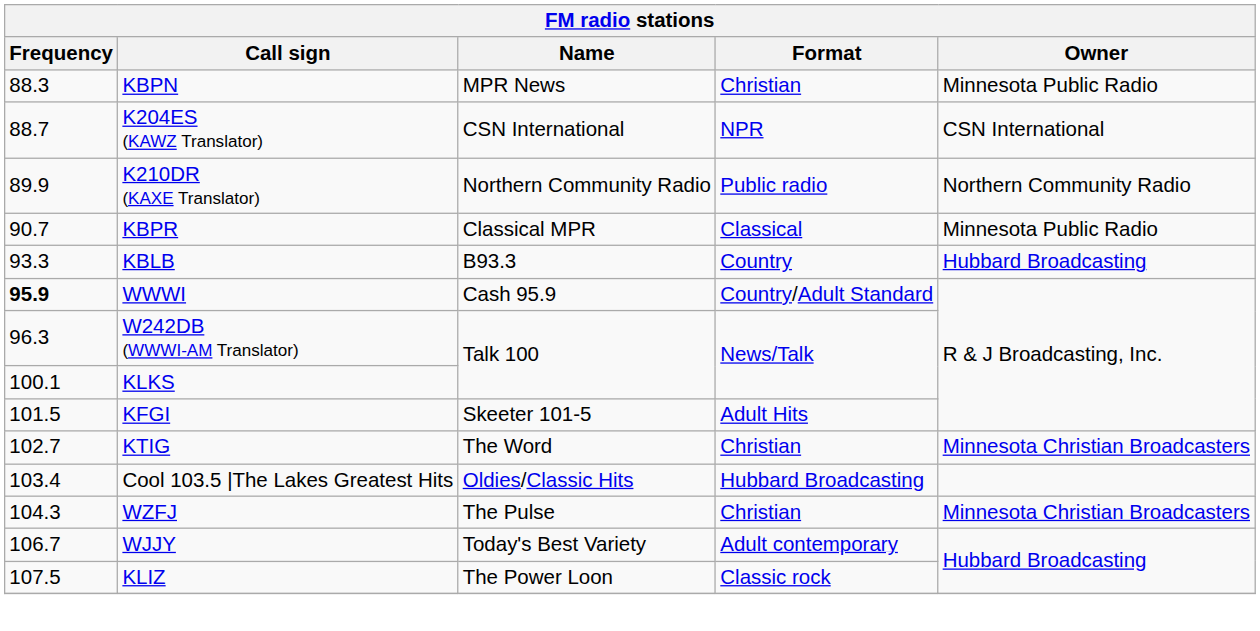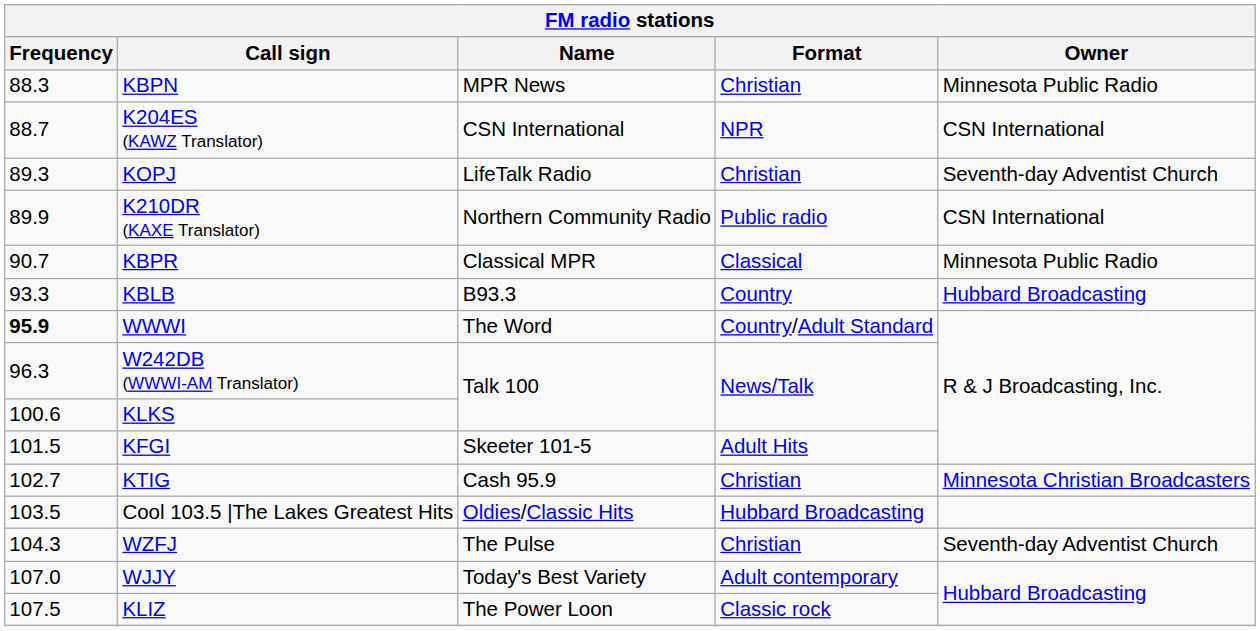 <table class="wikitable">
 <tr>
 <th align="center" colspan="5"><strong><a href='#'>FM radio</a> stations</strong></th>
 </tr>
 <tr>
 <th>Frequency</th>
 <th>Call sign</th>
 <th>Name</th>
 <th>Format</th>
 <th>Owner</th>
 </tr>
 <tr>
 <td>88.3</td>
 <td><a href='#'>KBPN</a></td>
 <td>MPR News</td>
 <td><a href='#'>Christian</a></td>
 <td>Minnesota Public Radio</td>
 </tr>
 <tr>
 <td>88.7</td>
 <td><a href='#'>K204ES</a><br><small>(<a href='#'>KAWZ</a> Translator)</small></td>
 <td>CSN International</td>
 <td><a href='#'>NPR</a></td>
 <td>CSN International</td>
 </tr>
 <tr>
+<td>89.3</td>
+<td><a href='#'>KOPJ</a></td>
+<td>LifeTalk Radio</td>
+<td><a href='#'>Christian</a></td>
+<td>Seventh-day Adventist Church</td>
+</tr>
+<tr>
 <td>89.9</td>
 <td><a href='#'>K210DR</a><br><small>(<a href='#'>KAXE</a> Translator)</small></td>
 <td>Northern Community Radio</td>
 <td><a href='#'>Public radio</a></td>
-<td>Northern Community Radio</td>
+<td>CSN International</td>
 </tr>
 <tr>
 <td>90.7</td>
 <td><a href='#'>KBPR</a></td>
 <td>Classical MPR</td>
 <td><a href='#'>Classical</a></td>
 <td>Minnesota Public Radio</td>
 </tr>
 <tr>
 <td>93.3</td>
 <td><a href='#'>KBLB</a></td>
 <td>B93.3</td>
 <td><a href='#'>Country</a></td>
 <td><a href='#'>Hubbard Broadcasting</a></td>
 </tr>
 <tr>
 <td><strong>95.9</strong></td>
 <td><a href='#'>WWWI</a></td>
-<td>Cash 95.9</td>
+<td>The Word</td>
 <td><a href='#'>Country</a>/<a href='#'>Adult Standard</a></td>
 <td rowspan=4>R & J Broadcasting, Inc.</td>
 </tr>
 <tr>
 <td>96.3</td>
 <td><a href='#'>W242DB</a><br><small>(<a href='#'>WWWI-AM</a> Translator)</small></td>
 <td rowspan=2>Talk 100</td>
 <td rowspan=2><a href='#'>News/Talk</a></td>
 </tr>
 <tr>
-<td>100.1</td>
+<td>100.6</td>
 <td><a href='#'>KLKS</a></td>
 </tr>
 <tr>
 <td>101.5</td>
 <td><a href='#'>KFGI</a></td>
 <td>Skeeter 101-5</td>
 <td><a href='#'>Adult Hits</a></td>
 </tr>
 <tr>
 <td>102.7</td>
 <td><a href='#'>KTIG</a></td>
-<td>The Word</td>
+<td>Cash 95.9</td>
 <td><a href='#'>Christian</a></td>
 <td><a href='#'>Minnesota Christian Broadcasters</a></td>
 </tr>
 <tr>
-<td>103.4</td>
+<td>103.5</td>
 <td>Cool 103.5 |The Lakes Greatest Hits</td>
 <td><a href='#'>Oldies</a>/<a href='#'>Classic Hits</a></td>
 <td><a href='#'>Hubbard Broadcasting</a></td>
 </tr>
 <tr>
 <td>104.3</td>
 <td><a href='#'>WZFJ</a></td>
 <td>The Pulse</td>
 <td><a href='#'>Christian</a></td>
-<td><a href='#'>Minnesota Christian Broadcasters</a></td>
+<td>Seventh-day Adventist Church</td>
 </tr>
 <tr>
-<td>106.7</td>
+<td>107.0</td>
 <td><a href='#'>WJJY</a></td>
 <td>Today's Best Variety</td>
 <td><a href='#'>Adult contemporary</a></td>
 <td rowspan=2><a href='#'>Hubbard Broadcasting</a></td>
 </tr>
 <tr>
 <td>107.5</td>
 <td><a href='#'>KLIZ</a></td>
 <td>The Power Loon</td>
 <td><a href='#'>Classic rock</a></td>
 </tr>
 <tr>
 </tr>
 </table>
